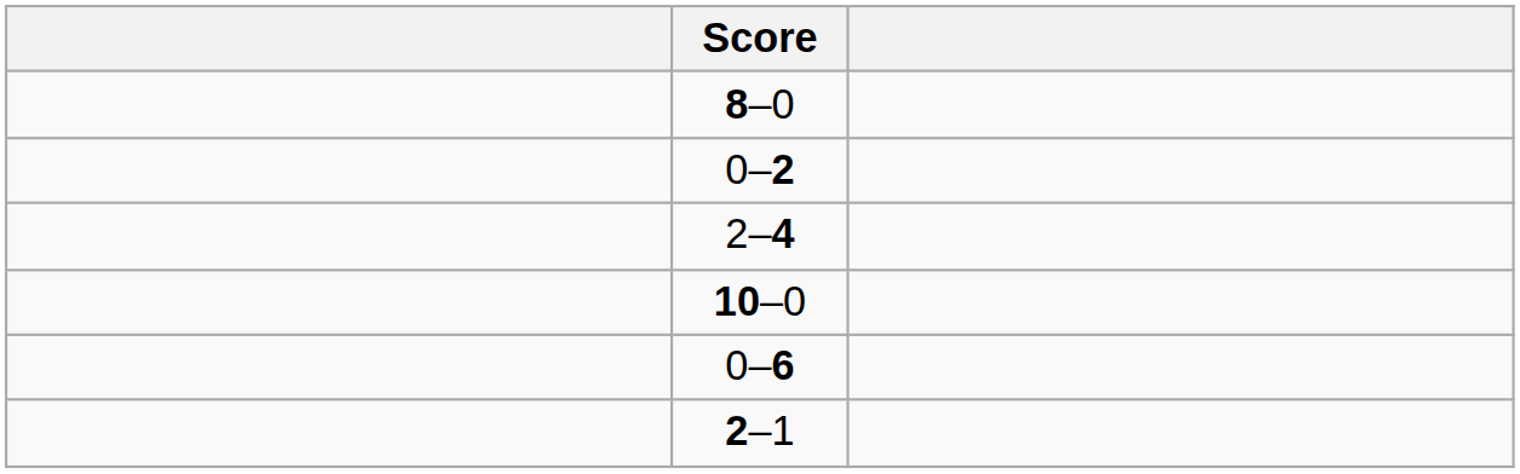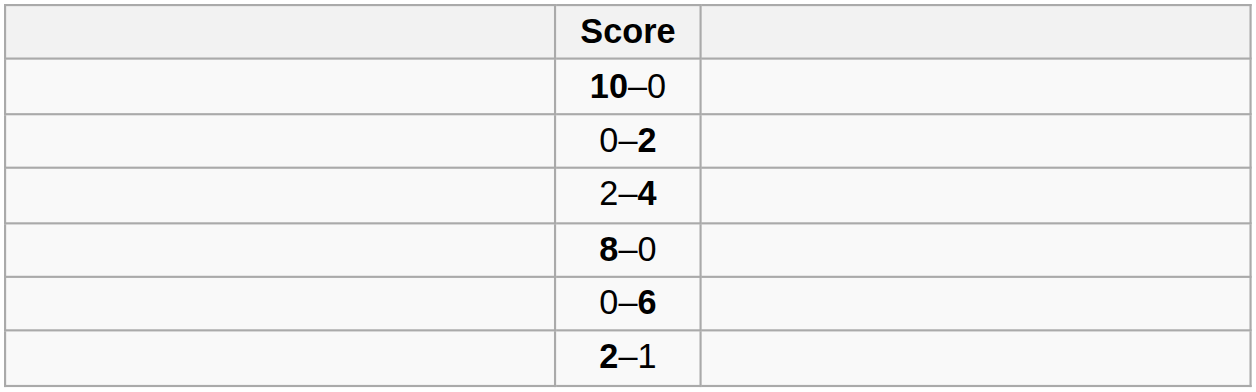 <table class="wikitable" style="text-align: center; font-size:100% ">
 <tr>
 <th align="right" width="250"></th>
 <th width="60">Score</th>
 <th align="left" width="250"></th>
 </tr>
 <tr>
 <td align=left></td>
-<td align=center><strong>8</strong>–0</td>
+<td align=center><strong>10</strong>–0</td>
 <td align=left></td>
 </tr>
 <tr>
 <td align=left></td>
 <td align=center>0–<strong>2</strong></td>
 <td align=left></td>
 </tr>
 <tr>
 <td align=left></td>
 <td align=center>2–<strong>4</strong></td>
 <td align=left></td>
 </tr>
 <tr>
 <td align=left></td>
-<td align=center><strong>10</strong>–0</td>
+<td align=center><strong>8</strong>–0</td>
 <td align=left></td>
 </tr>
 <tr>
 <td align=left></td>
 <td align=center>0–<strong>6</strong></td>
 <td align=left></td>
 </tr>
 <tr>
 <td align=left></td>
 <td align=center><strong>2</strong>–1</td>
 <td align=left></td>
 </tr>
 </table>
